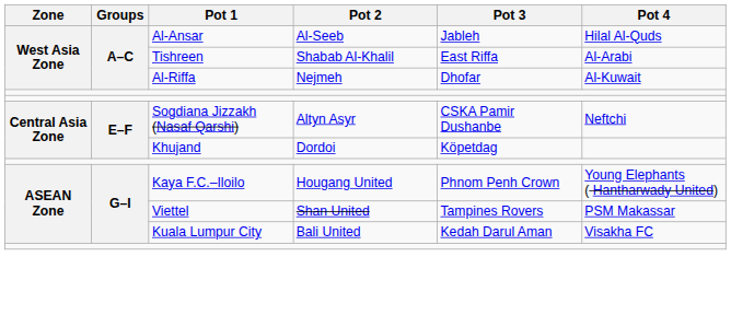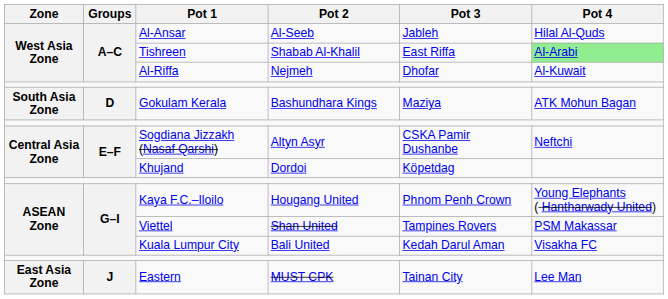 <table class="wikitable">
 <tr>
 <th width=12%>Zone</th>
 <th width=8%>Groups</th>
 <th width=20%>Pot 1</th>
 <th width=20%>Pot 2</th>
 <th width=20%>Pot 3</th>
 <th width=20%>Pot 4</th>
 </tr>
 <tr>
 <th rowspan=3>West Asia Zone</th>
 <th rowspan=3>A–C</th>
 <td> <a href='#'>Al-Ansar</a></td>
 <td> <a href='#'>Al-Seeb</a></td>
 <td> <a href='#'>Jableh</a></td>
 <td> <a href='#'>Hilal Al-Quds</a></td>
 </tr>
 <tr>
 <td> <a href='#'>Tishreen</a></td>
 <td> <a href='#'>Shabab Al-Khalil</a></td>
 <td> <a href='#'>East Riffa</a></td>
-<td> <a href='#'>Al-Arabi</a></td>
+<td style="background: lightgreen;"> <a href='#'>Al-Arabi</a></td>
 </tr>
 <tr>
 <td> <a href='#'>Al-Riffa</a></td>
 <td> <a href='#'>Nejmeh</a></td>
 <td> <a href='#'>Dhofar</a></td>
 <td> <a href='#'>Al-Kuwait</a></td>
 </tr>
 <tr>
 <td colspan=6></td>
+</tr>
+<tr>
+<th>South Asia Zone</th>
+<th>D</th>
+<td> <a href='#'>Gokulam Kerala</a></td>
+<td> <a href='#'>Bashundhara Kings</a></td>
+<td> <a href='#'>Maziya</a></td>
+<td> <a href='#'>ATK Mohun Bagan</a><br></td>
 </tr>
 <tr>
 <td colspan=6></td>
 </tr>
 <tr>
 <th rowspan=2>Central Asia Zone</th>
 <th rowspan=2>E–F</th>
 <td> <a href='#'>Sogdiana Jizzakh</a> <s>(<a href='#'>Nasaf Qarshi</a>)</s></td>
 <td> <a href='#'>Altyn Asyr</a></td>
 <td> <a href='#'>CSKA Pamir Dushanbe</a></td>
 <td> <a href='#'>Neftchi</a></td>
 </tr>
 <tr>
 <td> <a href='#'>Khujand</a></td>
 <td> <a href='#'>Dordoi</a></td>
 <td> <a href='#'>Köpetdag</a></td>
 <td></td>
 </tr>
 <tr>
 <td colspan=6></td>
 </tr>
 <tr>
 <th rowspan=3>ASEAN Zone</th>
 <th rowspan=3>G–I</th>
 <td> <a href='#'>Kaya F.C.–Iloilo</a></td>
 <td> <a href='#'>Hougang United</a></td>
 <td> <a href='#'>Phnom Penh Crown</a></td>
 <td> <a href='#'>Young Elephants</a><br>(<s> <a href='#'>Hantharwady United</a></s>)</td>
 </tr>
 <tr>
 <td> <a href='#'>Viettel</a></td>
 <td> <s><a href='#'>Shan United</a></s></td>
 <td> <a href='#'>Tampines Rovers</a></td>
 <td> <a href='#'>PSM Makassar</a></td>
 </tr>
 <tr>
 <td> <a href='#'>Kuala Lumpur City</a></td>
 <td> <a href='#'>Bali United</a></td>
 <td> <a href='#'>Kedah Darul Aman</a></td>
 <td> <a href='#'>Visakha FC</a><br></td>
 </tr>
 <tr>
 <td colspan=6></td>
 </tr>
+<tr>
+<th>East Asia Zone</th>
+<th>J</th>
+<td> <a href='#'>Eastern</a></td>
+<td> <s><a href='#'>MUST CPK</a></s></td>
+<td> <a href='#'>Tainan City</a></td>
+<td> <a href='#'>Lee Man</a><br></td>
+</tr>
 </table>
